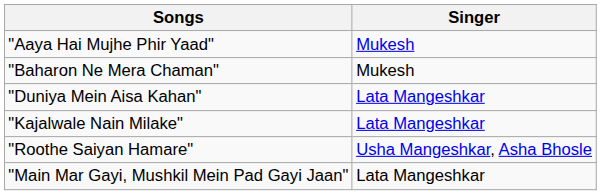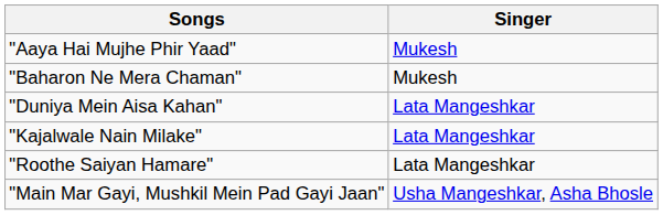 <table class="wikitable">
 <tr>
 <th>Songs</th>
 <th>Singer</th>
 </tr>
 <tr>
 <td>"Aaya Hai Mujhe Phir Yaad"</td>
 <td><a href='#'>Mukesh</a></td>
 </tr>
 <tr>
 <td>"Baharon Ne Mera Chaman"</td>
 <td>Mukesh</td>
 </tr>
 <tr>
 <td>"Duniya Mein Aisa Kahan"</td>
 <td><a href='#'>Lata Mangeshkar</a></td>
 </tr>
 <tr>
 <td>"Kajalwale Nain Milake"</td>
 <td><a href='#'>Lata Mangeshkar</a></td>
 </tr>
 <tr>
 <td>"Roothe Saiyan Hamare"</td>
-<td><a href='#'>Usha Mangeshkar</a>, <a href='#'>Asha Bhosle</a></td>
+<td>Lata Mangeshkar</td>
 </tr>
 <tr>
 <td>"Main Mar Gayi, Mushkil Mein Pad Gayi Jaan"</td>
-<td>Lata Mangeshkar</td>
+<td><a href='#'>Usha Mangeshkar</a>, <a href='#'>Asha Bhosle</a></td>
 </tr>
 </table>
